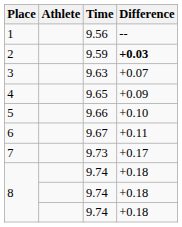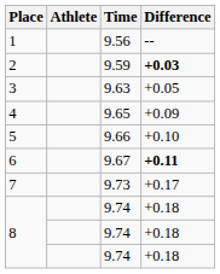 <table class="wikitable">
 <tr>
 <th>Place</th>
 <th>Athlete</th>
 <th>Time</th>
 <th>Difference</th>
 </tr>
 <tr>
 <td>1</td>
 <td></td>
 <td>9.56</td>
 <td>--</td>
 </tr>
 <tr>
 <td>2</td>
 <td></td>
 <td>9.59</td>
 <td><strong>+0.03</strong></td>
 </tr>
 <tr>
 <td>3</td>
 <td></td>
 <td>9.63</td>
-<td>+0.07</td>
+<td>+0.05</td>
 </tr>
 <tr>
 <td>4</td>
 <td></td>
 <td>9.65</td>
 <td>+0.09</td>
 </tr>
 <tr>
 <td>5</td>
 <td></td>
 <td>9.66</td>
 <td>+0.10</td>
 </tr>
 <tr>
 <td>6</td>
 <td></td>
 <td>9.67</td>
-<td>+0.11</td>
+<td><strong>+0.11</strong></td>
 </tr>
 <tr>
 <td>7</td>
 <td></td>
 <td>9.73</td>
 <td>+0.17</td>
 </tr>
 <tr>
 <td rowspan="3">8</td>
 <td></td>
 <td>9.74</td>
 <td>+0.18</td>
 </tr>
 <tr>
 <td></td>
 <td>9.74</td>
 <td>+0.18</td>
 </tr>
 <tr>
 <td></td>
 <td>9.74</td>
 <td>+0.18</td>
 </tr>
 </table>
